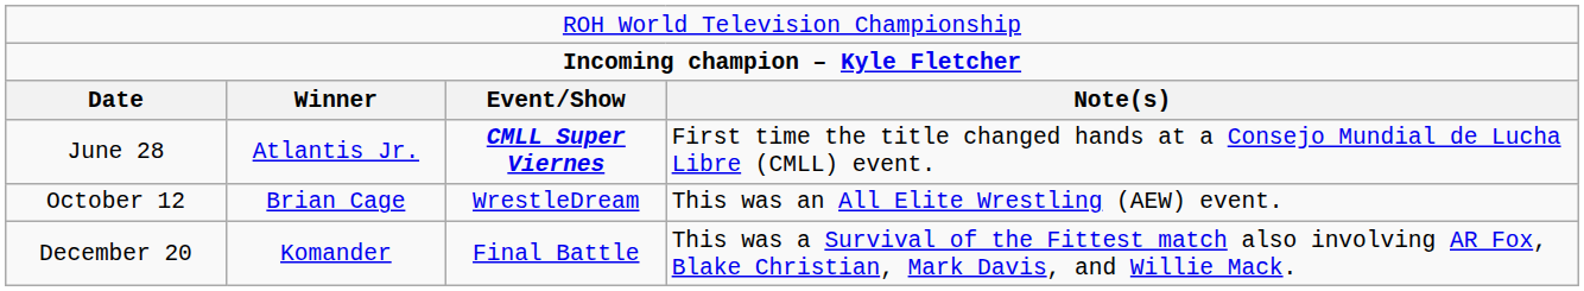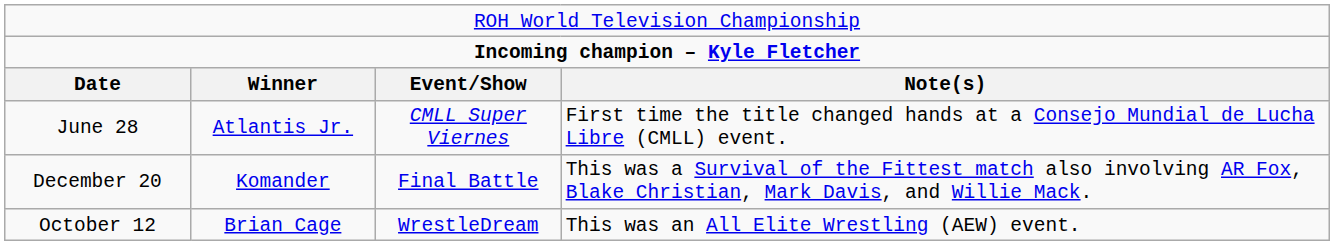 <table class="wikitable" style="text-align:center; width:100%;">
 <tr>
 <td colspan="4" style="text-align: center;"><a href='#'>ROH World Television Championship</a></td>
 </tr>
 <tr>
 <td colspan="4" style="text-align: center;"><strong>Incoming champion – <a href='#'>Kyle Fletcher</a></strong></td>
 </tr>
 <tr>
 <th width=14%>Date</th>
 <th width=14%>Winner</th>
 <th width=14%>Event/Show</th>
 <th width=58%>Note(s)</th>
 </tr>
 <tr>
 <td>June 28</td>
 <td><a href='#'>Atlantis Jr.</a></td>
-<td><strong><em><a href='#'>CMLL Super Viernes</a></em></strong></td>
+<td><em><a href='#'>CMLL Super Viernes</a></em></td>
 <td align=left>First time the title changed hands at a <a href='#'>Consejo Mundial de Lucha Libre</a> (CMLL) event.</td>
+</tr>
+<tr>
+<td>December 20</td>
+<td><a href='#'>Komander</a></td>
+<td><a href='#'>Final Battle</a></td>
+<td align=left>This was a <a href='#'>Survival of the Fittest match</a> also involving <a href='#'>AR Fox</a>, <a href='#'>Blake Christian</a>, <a href='#'>Mark Davis</a>, and <a href='#'>Willie Mack</a>.</td>
 </tr>
 <tr>
 <td>October 12</td>
 <td><a href='#'>Brian Cage</a></td>
 <td><a href='#'>WrestleDream</a><br></td>
 <td align=left>This was an <a href='#'>All Elite Wrestling</a> (AEW) event.</td>
 </tr>
-<tr>
-<td>December 20</td>
-<td><a href='#'>Komander</a></td>
-<td><a href='#'>Final Battle</a></td>
-<td align=left>This was a <a href='#'>Survival of the Fittest match</a> also involving <a href='#'>AR Fox</a>, <a href='#'>Blake Christian</a>, <a href='#'>Mark Davis</a>, and <a href='#'>Willie Mack</a>.</td>
-</tr>
 </table>
